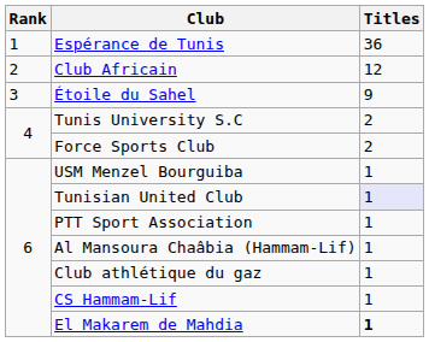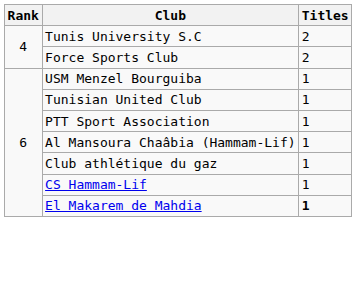 <table class="wikitable">
 <tr>
 <th>Rank</th>
 <th>Club</th>
 <th>Titles</th>
-</tr>
-<tr>
-<td>1</td>
-<td><a href='#'>Espérance de Tunis</a>   </td>
-<td>36</td>
-</tr>
-<tr>
-<td>2</td>
-<td><a href='#'>Club Africain</a> </td>
-<td>12</td>
-</tr>
-<tr>
-<td>3</td>
-<td><a href='#'>Étoile du Sahel</a></td>
-<td>9</td>
 </tr>
 <tr>
 <td rowspan=2 align=center>4</td>
 <td>Tunis University S.C</td>
 <td>2</td>
 </tr>
 <tr>
 <td>Force Sports Club</td>
 <td>2</td>
 </tr>
 <tr>
 <td rowspan=7 align=center>6</td>
 <td>USM Menzel Bourguiba</td>
 <td>1</td>
 </tr>
 <tr>
 <td>Tunisian United Club</td>
-<td style="background: lavender;">1</td>
+<td>1</td>
 </tr>
 <tr>
 <td>PTT Sport Association</td>
 <td>1</td>
 </tr>
 <tr>
 <td>Al Mansoura Chaâbia (Hammam-Lif)</td>
 <td>1</td>
 </tr>
 <tr>
 <td>Club athlétique du gaz</td>
 <td>1</td>
 </tr>
 <tr>
 <td><a href='#'>CS Hammam-Lif</a></td>
 <td>1</td>
 </tr>
 <tr>
 <td><a href='#'>El Makarem de Mahdia</a></td>
 <td><strong>1</strong></td>
 </tr>
 </table>
